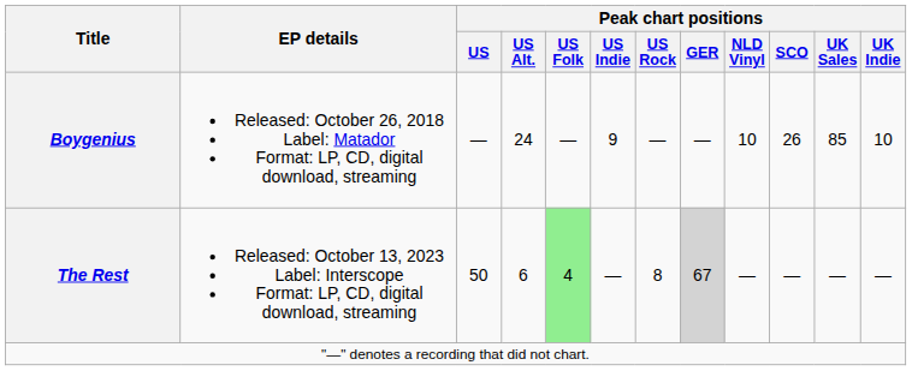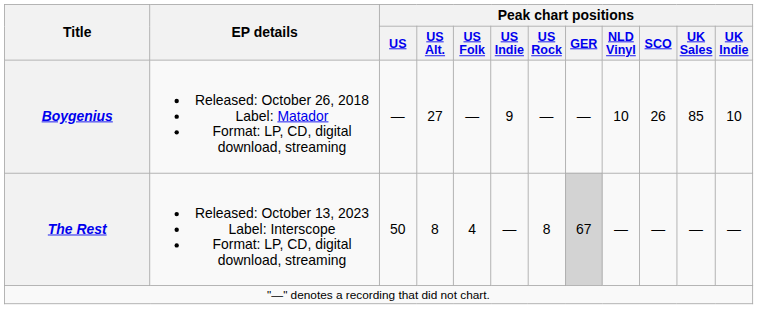 <table class="wikitable plainrowheaders" style="text-align:center;">
 <tr>
 <th scope="col" rowspan="2" style="width:10em;">Title</th>
 <th scope="col" rowspan="2" style="width:16em;">EP details</th>
 <th scope="col" colspan="10">Peak chart positions</th>
 </tr>
 <tr>
 <th scope="col" style="width:2.5em;font-size:90%;"><a href='#'>US</a><br></th>
 <th scope="col" style="width:2.5em;font-size:90%;"><a href='#'>US<br>Alt.</a><br></th>
 <th scope="col" style="width:2.5em;font-size:90%;"><a href='#'>US<br>Folk</a><br></th>
 <th scope="col" style="width:2.5em;font-size:90%;"><a href='#'>US<br>Indie</a><br></th>
 <th scope="col" style="width:2.5em;font-size:90%;"><a href='#'>US<br>Rock</a><br></th>
 <th scope="col" style="width:2.5em;font-size:90%;"><a href='#'>GER</a><br></th>
 <th scope="col" style="width:2.5em;font-size:90%;"><a href='#'>NLD<br>Vinyl</a><br></th>
 <th scope="col" style="width:2.5em;font-size:90%;"><a href='#'>SCO</a><br></th>
 <th scope="col" style="width:2.5em;font-size:90%;"><a href='#'>UK<br>Sales</a><br></th>
 <th scope="col" style="width:2.5em;font-size:90%;"><a href='#'>UK<br>Indie</a><br></th>
 </tr>
 <tr>
 <th scope="row"><em><a href='#'>Boygenius</a></em></th>
 <td><br><ul><li>Released: October 26, 2018</li><li>Label: <a href='#'>Matador</a></li><li>Format: LP, CD, digital download, streaming</li></ul></td>
 <td>—</td>
-<td>24</td>
+<td>27</td>
 <td>—</td>
 <td>9</td>
 <td>—</td>
 <td>—</td>
 <td>10</td>
 <td>26</td>
 <td>85</td>
 <td>10</td>
 </tr>
 <tr>
 <th scope="row"><em><a href='#'>The Rest</a></em></th>
 <td><br><ul><li>Released: October 13, 2023</li><li>Label: Interscope</li><li>Format: LP, CD, digital download, streaming</li></ul></td>
 <td>50</td>
-<td>6</td>
-<td style="background: lightgreen;">4</td>
+<td>8</td>
+<td>4</td>
 <td>—</td>
 <td>8</td>
 <td style="background: lightgrey;">67</td>
 <td>—</td>
 <td>—</td>
 <td>—</td>
 <td>—</td>
 </tr>
 <tr>
 <td colspan="16" style="font-size:85%">"—" denotes a recording that did not chart.</td>
 </tr>
 </table>
